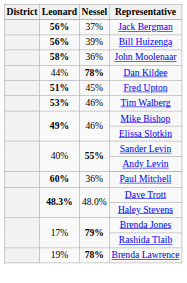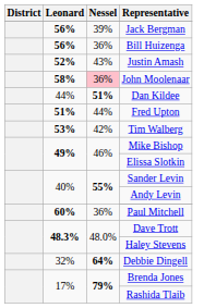 <table class=wikitable>
 <tr>
 <th>District</th>
 <th>Leonard</th>
 <th>Nessel</th>
 <th>Representative</th>
 </tr>
 <tr align=center>
 </tr>
 <tr align=center>
 <th></th>
 <td><strong>56%</strong></td>
-<td>37%</td>
+<td>39%</td>
 <td><a href='#'>Jack Bergman</a></td>
 </tr>
 <tr align=center>
 <th></th>
 <td><strong>56%</strong></td>
-<td>39%</td>
+<td>36%</td>
 <td><a href='#'>Bill Huizenga</a></td>
 </tr>
 <tr align=center>
 <th></th>
+<td><strong>52%</strong></td>
+<td>43%</td>
+<td><a href='#'>Justin Amash</a></td>
+</tr>
+<tr align=center>
+<th></th>
 <td><strong>58%</strong></td>
-<td>36%</td>
+<td style="background: pink;">36%</td>
 <td><a href='#'>John Moolenaar</a></td>
 </tr>
 <tr align=center>
 <th></th>
 <td>44%</td>
-<td><strong>78%</strong></td>
+<td><strong>51%</strong></td>
 <td><a href='#'>Dan Kildee</a></td>
 </tr>
 <tr align=center>
 <th></th>
 <td><strong>51%</strong></td>
-<td>45%</td>
+<td>44%</td>
 <td><a href='#'>Fred Upton</a></td>
 </tr>
 <tr align=center>
 <th></th>
 <td><strong>53%</strong></td>
-<td>46%</td>
+<td>42%</td>
 <td><a href='#'>Tim Walberg</a></td>
 </tr>
 <tr align=center>
 <th rowspan=2 ></th>
 <td rowspan=2><strong>49%</strong></td>
 <td rowspan=2>46%</td>
 <td><a href='#'>Mike Bishop</a></td>
 </tr>
 <tr align=center>
 <td><a href='#'>Elissa Slotkin</a></td>
 </tr>
 <tr align=center>
 <th rowspan=2 ></th>
 <td rowspan=2>40%</td>
 <td rowspan=2><strong>55%</strong></td>
 <td><a href='#'>Sander Levin</a></td>
 </tr>
 <tr align=center>
 <td><a href='#'>Andy Levin</a></td>
 </tr>
 <tr align=center>
 <th rowspan=2 ></th>
 <td rowspan=2><strong>60%</strong></td>
 <td rowspan=2>36%</td>
 </tr>
 <tr align=center>
 <td><a href='#'>Paul Mitchell</a></td>
 </tr>
 <tr align=center>
 <th rowspan=2 ></th>
 <td rowspan=2><strong>48.3%</strong></td>
 <td rowspan=2>48.0%</td>
 <td><a href='#'>Dave Trott</a></td>
 </tr>
 <tr align=center>
 <td><a href='#'>Haley Stevens</a></td>
 </tr>
 <tr align=center>
+<th></th>
+<td>32%</td>
+<td><strong>64%</strong></td>
+<td><a href='#'>Debbie Dingell</a></td>
+</tr>
+<tr align=center>
 <th rowspan=2 ></th>
 <td rowspan=2>17%</td>
 <td rowspan=2><strong>79%</strong></td>
 <td><a href='#'>Brenda Jones</a></td>
 </tr>
 <tr align=center>
 <td><a href='#'>Rashida Tlaib</a></td>
 </tr>
-<tr align=center>
-<th></th>
-<td>19%</td>
-<td><strong>78%</strong></td>
-<td><a href='#'>Brenda Lawrence</a></td>
-</tr>
 </table>
